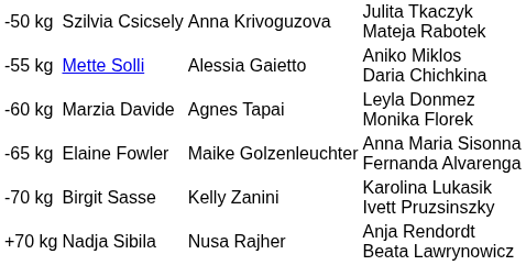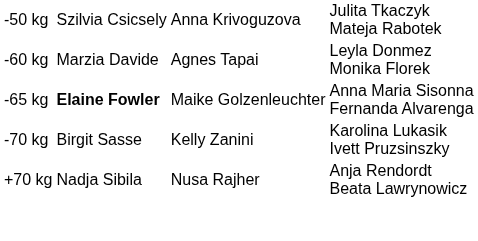 <table>
 <tr>
 <td>-50 kg</td>
 <td>Szilvia Csicsely </td>
 <td>Anna Krivoguzova </td>
 <td>Julita Tkaczyk <br>Mateja Rabotek </td>
-</tr>
-<tr>
-<td>-55 kg</td>
-<td><a href='#'>Mette Solli</a> </td>
-<td>Alessia Gaietto </td>
-<td>Aniko Miklos <br>Daria Chichkina </td>
 </tr>
 <tr>
 <td>-60 kg</td>
 <td>Marzia Davide </td>
 <td>Agnes Tapai </td>
 <td>Leyla Donmez <br>Monika Florek </td>
 </tr>
 <tr>
 <td>-65 kg</td>
-<td>Elaine Fowler </td>
+<td><strong>Elaine Fowler </strong></td>
 <td>Maike Golzenleuchter </td>
 <td>Anna Maria Sisonna <br>Fernanda Alvarenga </td>
 </tr>
 <tr>
 <td>-70 kg</td>
 <td>Birgit Sasse </td>
 <td>Kelly Zanini </td>
 <td>Karolina Lukasik <br>Ivett Pruzsinszky </td>
 </tr>
 <tr>
 <td>+70 kg</td>
 <td>Nadja Sibila </td>
 <td>Nusa Rajher </td>
 <td>Anja Rendordt <br>Beata Lawrynowicz </td>
 </tr>
 <tr>
 </tr>
 </table>
